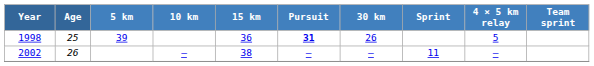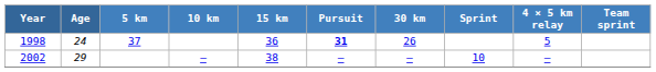 <table class="wikitable" style="font-size:95%; text-align:center; border:grey solid 1px; border-collapse:collapse; background:#ffffff;">
 <tr>
 <th style="background-color:#369; color:white; width:60px;"> Year </th>
 <th style="background-color:#369; color:white; width:40px;"> Age </th>
 <th style="background-color:#4180be; color:white; width:75px;"> 5 km </th>
 <th style="background-color:#4180be; color:white; width:75px;"> 10 km </th>
 <th style="background-color:#4180be; color:white; width:75px;"> 15 km </th>
 <th style="background-color:#4180be; color:white; width:75px;"> Pursuit </th>
 <th style="background-color:#4180be; color:white; width:75px;"> 30 km </th>
 <th style="background-color:#4180be; color:white; width:75px;"> Sprint </th>
 <th style="background-color:#4180be; color:white; width:75px;"> 4 × 5 km <br> relay </th>
 <th style="background-color:#4180be; color:white; width:75px;"> Team <br> sprint </th>
 </tr>
 <tr>
 <td><a href='#'>1998</a></td>
-<td><em>25</em></td>
-<td><a href='#'>39</a></td>
+<td><em>24</em></td>
+<td><a href='#'>37</a></td>
 <td></td>
 <td><a href='#'>36</a></td>
 <td><strong><a href='#'>31</a></strong></td>
 <td><a href='#'>26</a></td>
 <td></td>
 <td><a href='#'>5</a></td>
 <td></td>
 </tr>
 <tr>
 <td><a href='#'>2002</a></td>
-<td><em>26</em></td>
+<td><em>29</em></td>
 <td></td>
 <td><a href='#'>—</a></td>
 <td><a href='#'>38</a></td>
 <td><a href='#'>—</a></td>
 <td><a href='#'>—</a></td>
-<td><a href='#'>11</a></td>
+<td><a href='#'>10</a></td>
 <td><a href='#'>—</a></td>
 <td></td>
 </tr>
 <tr>
 </tr>
 </table>
